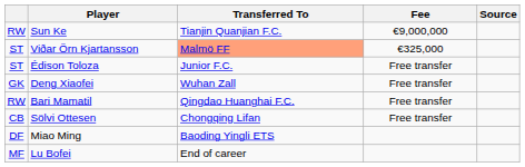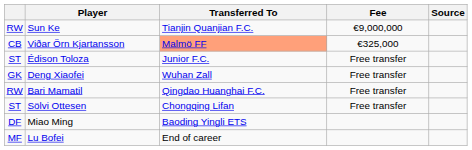 <table class="wikitable plainrowheaders sortable" style="font-size:95%">
 <tr>
 <th></th>
 <th scope="col" style="width:200px;"><strong>Player</strong></th>
 <th scope="col" style="width:250px;"><strong>Transferred To</strong></th>
 <th scope="col" style="width:150px;"><strong>Fee</strong></th>
 <th><strong>Source</strong></th>
 </tr>
 <tr>
 <td align=center><a href='#'>RW</a></td>
 <td> <a href='#'>Sun Ke</a></td>
 <td> <a href='#'>Tianjin Quanjian F.C.</a></td>
 <td align=center>€9,000,000</td>
 <td align=center></td>
 </tr>
 <tr>
-<td align=center><a href='#'>ST</a></td>
+<td align=center><a href='#'>CB</a></td>
 <td> <a href='#'>Viðar Örn Kjartansson</a></td>
 <td style="background: lightsalmon;"> <a href='#'>Malmö FF</a></td>
 <td align=center>€325,000</td>
 <td align=center></td>
 </tr>
 <tr>
 <td align=center><a href='#'>ST</a></td>
 <td> <a href='#'>Édison Toloza</a></td>
 <td> <a href='#'>Junior F.C.</a></td>
 <td align=center>Free transfer</td>
 <td></td>
 </tr>
 <tr>
 <td align=center><a href='#'>GK</a></td>
 <td> <a href='#'>Deng Xiaofei</a></td>
 <td> <a href='#'>Wuhan Zall</a></td>
 <td align=center>Free transfer</td>
 <td align=center></td>
 </tr>
 <tr>
 <td align=center><a href='#'>RW</a></td>
 <td> <a href='#'>Bari Mamatil</a></td>
 <td> <a href='#'>Qingdao Huanghai F.C.</a></td>
 <td align=center>Free transfer</td>
 <td align=center></td>
 </tr>
 <tr>
-<td align=center><a href='#'>CB</a></td>
+<td align=center><a href='#'>ST</a></td>
 <td> <a href='#'>Sölvi Ottesen</a></td>
 <td> <a href='#'>Chongqing Lifan</a></td>
 <td align=center>Free transfer</td>
 <td align=center></td>
 </tr>
 <tr>
 <td align=center><a href='#'>DF</a></td>
 <td> Miao Ming</td>
 <td> <a href='#'>Baoding Yingli ETS</a></td>
 <td></td>
 <td></td>
 </tr>
 <tr>
 <td align=center><a href='#'>MF</a></td>
 <td> <a href='#'>Lu Bofei</a></td>
 <td>End of career</td>
 <td></td>
 <td></td>
 </tr>
 </table>
